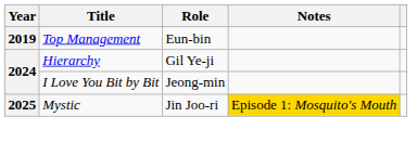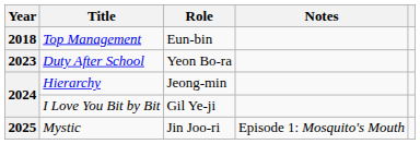 <table class="wikitable sortable plainrowheaders">
 <tr>
 <th scope="col">Year</th>
 <th scope="col">Title</th>
 <th scope="col">Role</th>
 <th scope="col">Notes</th>
 <th scope="col" class="unsortable"></th>
 </tr>
 <tr>
-<th scope="row">2019</th>
+<th scope="row">2018</th>
 <td><em><a href='#'>Top Management</a></em></td>
 <td>Eun-bin</td>
 <td></td>
 <td></td>
 </tr>
 <tr>
+<th scope="row">2023</th>
+<td><em><a href='#'>Duty After School</a></em></td>
+<td>Yeon Bo-ra</td>
+<td></td>
+<td></td>
+</tr>
+<tr>
 <th rowspan="2" scope="row">2024</th>
 <td><em><a href='#'>Hierarchy</a></em></td>
-<td>Gil Ye-ji</td>
+<td>Jeong-min</td>
 <td></td>
 <td></td>
 </tr>
 <tr>
 <td><em>I Love You Bit by Bit</em></td>
-<td>Jeong-min</td>
+<td>Gil Ye-ji</td>
 <td></td>
 <td></td>
 </tr>
 <tr>
 <th scope="row">2025</th>
 <td><em>Mystic</em></td>
 <td>Jin Joo-ri</td>
-<td style="background: gold;">Episode 1: <em>Mosquito's Mouth</em></td>
+<td>Episode 1: <em>Mosquito's Mouth</em></td>
 <td></td>
 </tr>
 </table>
